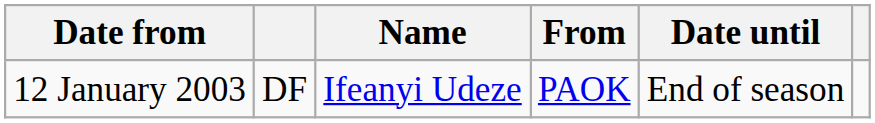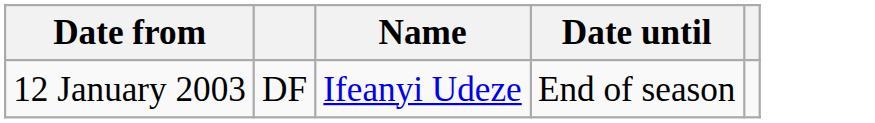 <table class="wikitable">
 <tr>
 <th scope=col>Date from</th>
 <th scope=col></th>
 <th scope=col>Name</th>
-<th scope=col>From</th>
 <th scope=col>Date until</th>
 <th scope=col></th>
 </tr>
 <tr>
 <td>12 January 2003</td>
 <td>DF</td>
 <td><a href='#'>Ifeanyi Udeze</a></td>
-<td><a href='#'>PAOK</a></td>
 <td>End of season</td>
 <td></td>
 </tr>
 </table>
